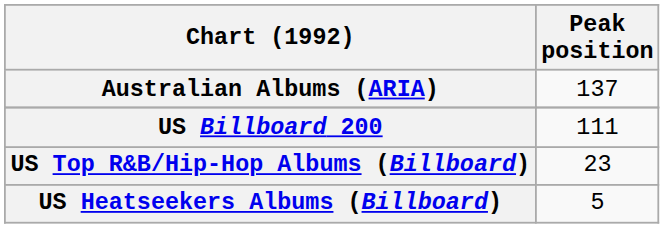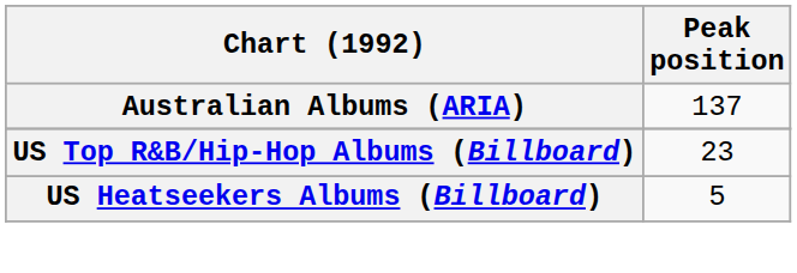 <table class="wikitable sortable plainrowheaders" style="text-align:center">
 <tr>
 <th scope="col">Chart (1992)</th>
 <th scope="col">Peak<br> position</th>
 </tr>
 <tr>
 <th scope="row">Australian Albums (<a href='#'>ARIA</a>)</th>
 <td>137</td>
 </tr>
 <tr>
 </tr>
 <tr>
-<th scope="row">US <a href='#'><em>Billboard</em> 200</a></th>
-<td>111</td>
-</tr>
-<tr>
 <th scope="row">US <a href='#'>Top R&B/Hip-Hop Albums</a> (<em><a href='#'>Billboard</a></em>)</th>
 <td>23</td>
 </tr>
 <tr>
 <th scope="row">US <a href='#'>Heatseekers Albums</a> (<em><a href='#'>Billboard</a></em>)</th>
 <td>5</td>
 </tr>
 </table>
